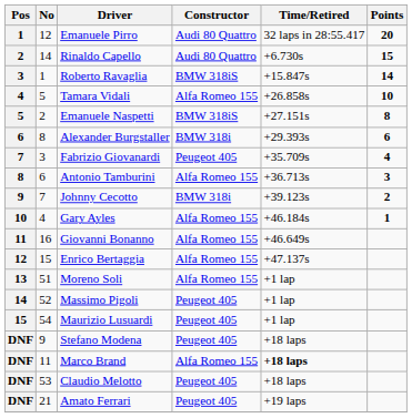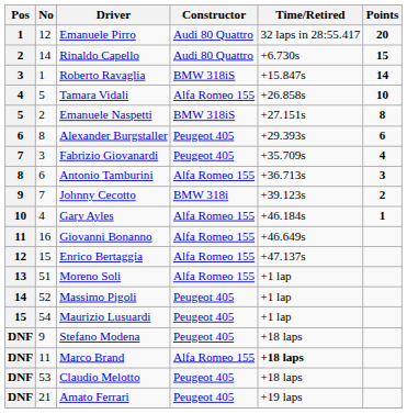 <table class="wikitable" style="font-size: 80%;">
 <tr>
 <th>Pos</th>
 <th>No</th>
 <th>Driver</th>
 <th>Constructor</th>
 <th>Time/Retired</th>
 <th>Points</th>
 </tr>
 <tr>
 <th>1</th>
 <td>12</td>
 <td> <a href='#'>Emanuele Pirro</a></td>
 <td><a href='#'>Audi 80 Quattro</a></td>
 <td>32 laps in 28:55.417</td>
 <td align=center><strong>20</strong></td>
 </tr>
 <tr>
 <th>2</th>
 <td>14</td>
 <td> <a href='#'>Rinaldo Capello</a></td>
 <td><a href='#'>Audi 80 Quattro</a></td>
 <td>+6.730s</td>
 <td align=center><strong>15</strong></td>
 </tr>
 <tr>
 <th>3</th>
 <td>1</td>
 <td> <a href='#'>Roberto Ravaglia</a></td>
 <td><a href='#'>BMW 318iS</a></td>
 <td>+15.847s</td>
 <td align=center><strong>14</strong></td>
 </tr>
 <tr>
 <th>4</th>
 <td>5</td>
 <td> <a href='#'>Tamara Vidali</a></td>
 <td><a href='#'>Alfa Romeo 155</a></td>
 <td>+26.858s</td>
 <td align=center><strong>10</strong></td>
 </tr>
 <tr>
 <th>5</th>
 <td>2</td>
 <td> <a href='#'>Emanuele Naspetti</a></td>
 <td><a href='#'>BMW 318iS</a></td>
 <td>+27.151s</td>
 <td align=center><strong>8</strong></td>
 </tr>
 <tr>
 <th>6</th>
 <td>8</td>
 <td> <a href='#'> Alexander Burgstaller</a></td>
-<td><a href='#'>BMW 318i</a></td>
+<td><a href='#'>Peugeot 405</a></td>
 <td>+29.393s</td>
 <td align=center><strong>6</strong></td>
 </tr>
 <tr>
 <th>7</th>
 <td>3</td>
 <td> <a href='#'>Fabrizio Giovanardi</a></td>
 <td><a href='#'>Peugeot 405</a></td>
 <td>+35.709s</td>
 <td align=center><strong>4</strong></td>
 </tr>
 <tr>
 <th>8</th>
 <td>6</td>
 <td> <a href='#'>Antonio Tamburini</a></td>
 <td><a href='#'>Alfa Romeo 155</a></td>
 <td>+36.713s</td>
 <td align=center><strong>3</strong></td>
 </tr>
 <tr>
 <th>9</th>
 <td>7</td>
 <td> <a href='#'>Johnny Cecotto</a></td>
 <td><a href='#'>BMW 318i</a></td>
 <td>+39.123s</td>
 <td align=center><strong>2</strong></td>
 </tr>
 <tr>
 <th>10</th>
 <td>4</td>
 <td> <a href='#'>Gary Ayles</a></td>
 <td><a href='#'>Alfa Romeo 155</a></td>
 <td>+46.184s</td>
 <td align=center><strong>1</strong></td>
 </tr>
 <tr>
 <th>11</th>
 <td>16</td>
 <td> <a href='#'>Giovanni Bonanno</a></td>
 <td><a href='#'>Alfa Romeo 155</a></td>
 <td>+46.649s</td>
 <td></td>
 </tr>
 <tr>
 <th>12</th>
 <td>15</td>
 <td> <a href='#'>Enrico Bertaggia</a></td>
 <td><a href='#'>Alfa Romeo 155</a></td>
 <td>+47.137s</td>
 <td></td>
 </tr>
 <tr>
 <th>13</th>
 <td>51</td>
 <td> <a href='#'>Moreno Soli</a></td>
 <td><a href='#'>Alfa Romeo 155</a></td>
 <td>+1 lap</td>
 <td></td>
 </tr>
 <tr>
 <th>14</th>
 <td>52</td>
 <td> <a href='#'>Massimo Pigoli</a></td>
 <td><a href='#'>Peugeot 405</a></td>
 <td>+1 lap</td>
 <td></td>
 </tr>
 <tr>
 <th>15</th>
 <td>54</td>
 <td> <a href='#'>Maurizio Lusuardi</a></td>
 <td><a href='#'>Peugeot 405</a></td>
 <td>+1 lap</td>
 <td></td>
 </tr>
 <tr>
 <th>DNF</th>
 <td>9</td>
 <td> <a href='#'>Stefano Modena</a></td>
 <td><a href='#'>Peugeot 405</a></td>
 <td>+18 laps</td>
 <td></td>
 </tr>
 <tr>
 <th>DNF</th>
 <td>11</td>
 <td> <a href='#'>Marco Brand</a></td>
 <td><a href='#'>Alfa Romeo 155</a></td>
 <td><strong>+18 laps</strong></td>
 <td></td>
 </tr>
 <tr>
 <th>DNF</th>
 <td>53</td>
 <td> <a href='#'>Claudio Melotto</a></td>
 <td><a href='#'>Peugeot 405</a></td>
 <td>+18 laps</td>
 <td></td>
 </tr>
 <tr>
 <th>DNF</th>
 <td>21</td>
 <td> <a href='#'>Amato Ferrari</a></td>
 <td><a href='#'>Peugeot 405</a></td>
 <td>+19 laps</td>
 <td></td>
 </tr>
 <tr>
 </tr>
 </table>
